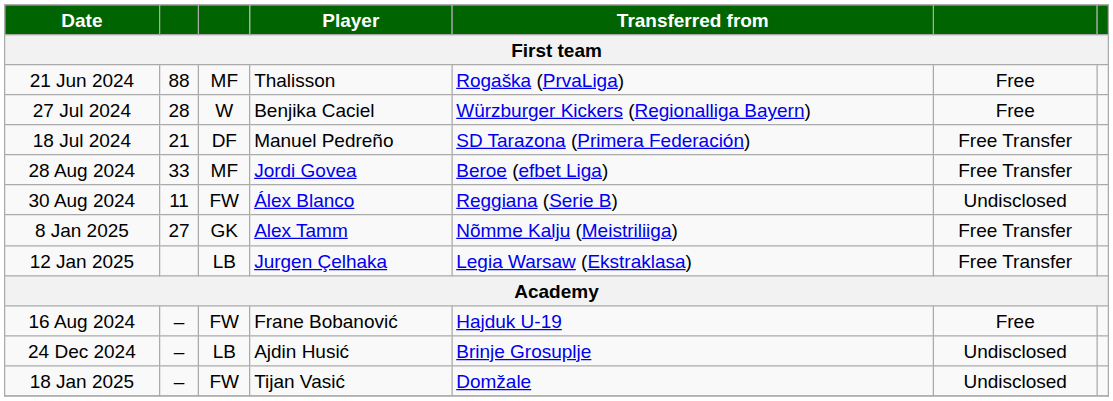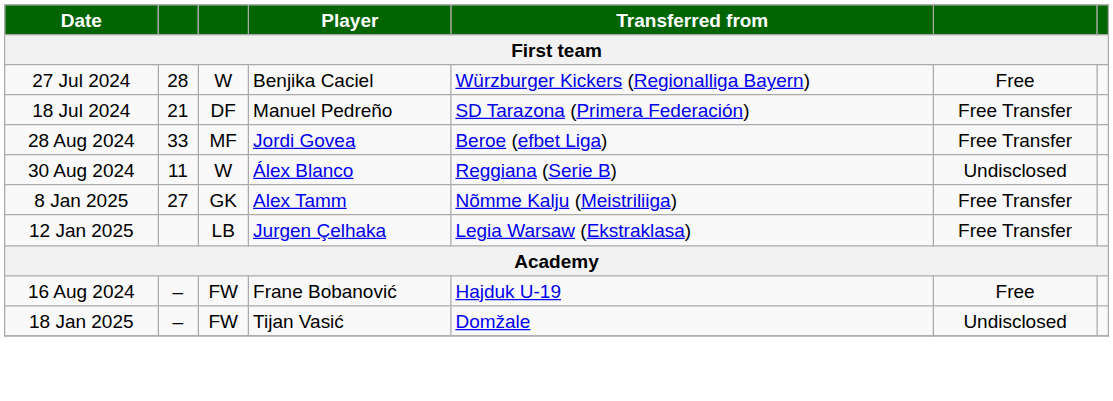 <table class="wikitable sortable" style="text-align:center; font-size:95%; width:100%;">
 <tr>
 <th style="background-color:darkgreen; color:#ffffff;">Date</th>
 <th style="background-color:darkgreen; color:#ffffff;"></th>
 <th style="background-color:darkgreen; color:#ffffff;"></th>
 <th style="background-color:darkgreen; color:#ffffff;">Player</th>
 <th style="background-color:darkgreen; color:#ffffff;">Transferred from</th>
 <th style="background-color:darkgreen; color:#ffffff;"></th>
 <th style="background-color:darkgreen; color:#ffffff;" class="unsortable"></th>
 </tr>
 <tr>
 <th colspan="7">First team</th>
-</tr>
-<tr>
-<td>21 Jun 2024</td>
-<td>88</td>
-<td>MF</td>
-<td style="text-align:left;" data-sort-value="Thalisson"> Thalisson</td>
-<td style="text-align:left;"> <a href='#'>Rogaška</a> (<a href='#'>PrvaLiga</a>)</td>
-<td>Free</td>
-<td></td>
 </tr>
 <tr>
 <td>27 Jul 2024</td>
 <td>28</td>
 <td>W</td>
 <td style="text-align:left;" data-sort-value="Caciel"> Benjika Caciel</td>
 <td style="text-align:left;"> <a href='#'>Würzburger Kickers</a> (<a href='#'>Regionalliga Bayern</a>)</td>
 <td>Free</td>
 <td></td>
 </tr>
 <tr>
 <td>18 Jul 2024</td>
 <td>21</td>
 <td>DF</td>
 <td style="text-align:left;" data-sort-value="Pedreño"> Manuel Pedreño</td>
 <td style="text-align:left;"> <a href='#'>SD Tarazona</a> (<a href='#'>Primera Federación</a>)</td>
 <td>Free Transfer</td>
 <td></td>
 </tr>
 <tr>
 <td>28 Aug 2024</td>
 <td>33</td>
 <td>MF</td>
 <td style="text-align:left;" data-sort-value="Govea"> <a href='#'>Jordi Govea</a></td>
 <td style="text-align:left;"> <a href='#'>Beroe</a> (<a href='#'>efbet Liga</a>)</td>
 <td>Free Transfer</td>
 <td></td>
 </tr>
 <tr>
 <td>30 Aug 2024</td>
 <td>11</td>
-<td>FW</td>
+<td>W</td>
 <td style="text-align:left;" data-sort-value="Blanco"> <a href='#'>Álex Blanco</a></td>
 <td style="text-align:left;"> <a href='#'>Reggiana</a> (<a href='#'>Serie B</a>)</td>
 <td>Undisclosed</td>
 <td></td>
 </tr>
 <tr>
 <td>8 Jan 2025</td>
 <td>27</td>
 <td>GK</td>
 <td style="text-align:left;" data-sort-value="Tamm"> <a href='#'>Alex Tamm</a></td>
 <td style="text-align:left;"> <a href='#'>Nõmme Kalju</a> (<a href='#'>Meistriliiga</a>)</td>
 <td>Free Transfer</td>
 <td></td>
 </tr>
 <tr>
 <td>12 Jan 2025</td>
 <td></td>
 <td>LB</td>
 <td style="text-align:left;" data-sort-value="Çelhaka"> <a href='#'>Jurgen Çelhaka</a></td>
 <td style="text-align:left;"> <a href='#'>Legia Warsaw</a> (<a href='#'>Ekstraklasa</a>)</td>
 <td>Free Transfer</td>
 <td></td>
 </tr>
 <tr>
 <th colspan="7">Academy</th>
 </tr>
 <tr>
 <td>16 Aug 2024</td>
 <td>–</td>
 <td>FW</td>
 <td style="text-align:left;" data-sort-value="Bobanović"> Frane Bobanović</td>
 <td style="text-align:left;"> <a href='#'>Hajduk U-19</a></td>
 <td>Free</td>
 <td></td>
 </tr>
 <tr>
-<td>24 Dec 2024</td>
-<td>–</td>
-<td>LB</td>
-<td style="text-align:left;" data-sort-value="Husić"> Ajdin Husić</td>
-<td style="text-align:left;"> <a href='#'>Brinje Grosuplje</a></td>
-<td>Undisclosed</td>
-<td></td>
-</tr>
-<tr>
 <td>18 Jan 2025</td>
 <td>–</td>
 <td>FW</td>
 <td style="text-align:left;" data-sort-value="Vasić"> Tijan Vasić</td>
 <td style="text-align:left;"> <a href='#'>Domžale</a></td>
 <td>Undisclosed</td>
 <td></td>
 </tr>
 <tr>
 </tr>
 </table>
